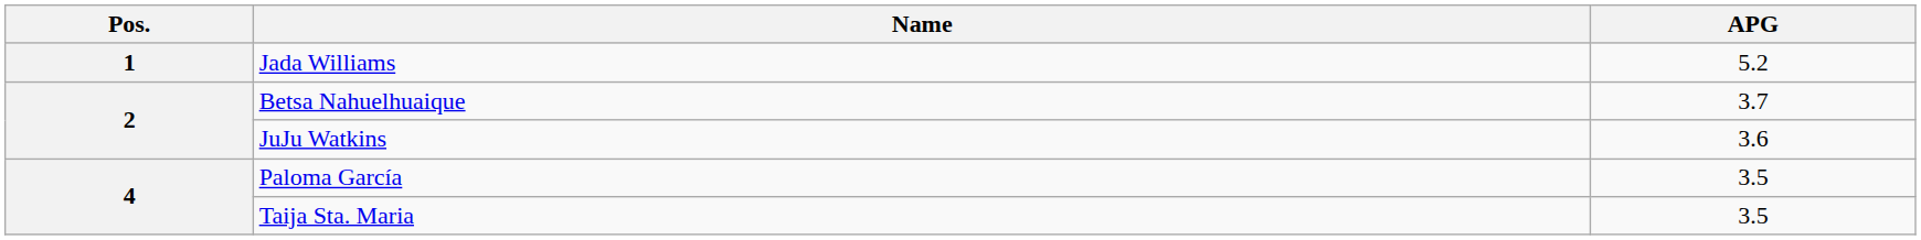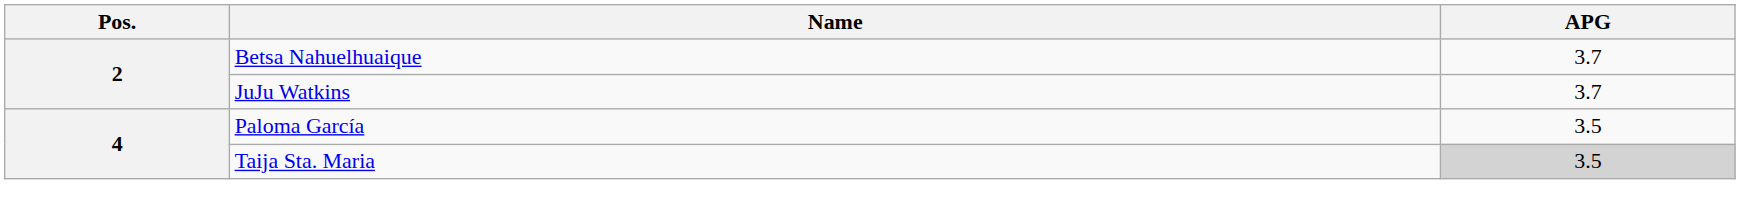 <table class=wikitable width=100% style="text-align:center;">
 <tr>
 <th width="13%">Pos.</th>
 <th width="70%">Name</th>
 <th width="17%">APG</th>
-</tr>
-<tr>
-<th>1</th>
-<td align=left> <a href='#'>Jada Williams</a></td>
-<td>5.2</td>
 </tr>
 <tr>
 <th rowspan=2>2</th>
 <td align=left> <a href='#'>Betsa Nahuelhuaique</a></td>
 <td>3.7</td>
 </tr>
 <tr>
 <td align=left> <a href='#'>JuJu Watkins</a></td>
-<td>3.6</td>
+<td>3.7</td>
 </tr>
 <tr>
 <th rowspan=2>4</th>
 <td align=left> <a href='#'>Paloma García</a></td>
 <td>3.5</td>
 </tr>
 <tr>
 <td align=left> <a href='#'>Taija Sta. Maria</a></td>
-<td>3.5</td>
+<td style="background: lightgrey;">3.5</td>
 </tr>
 </table>
